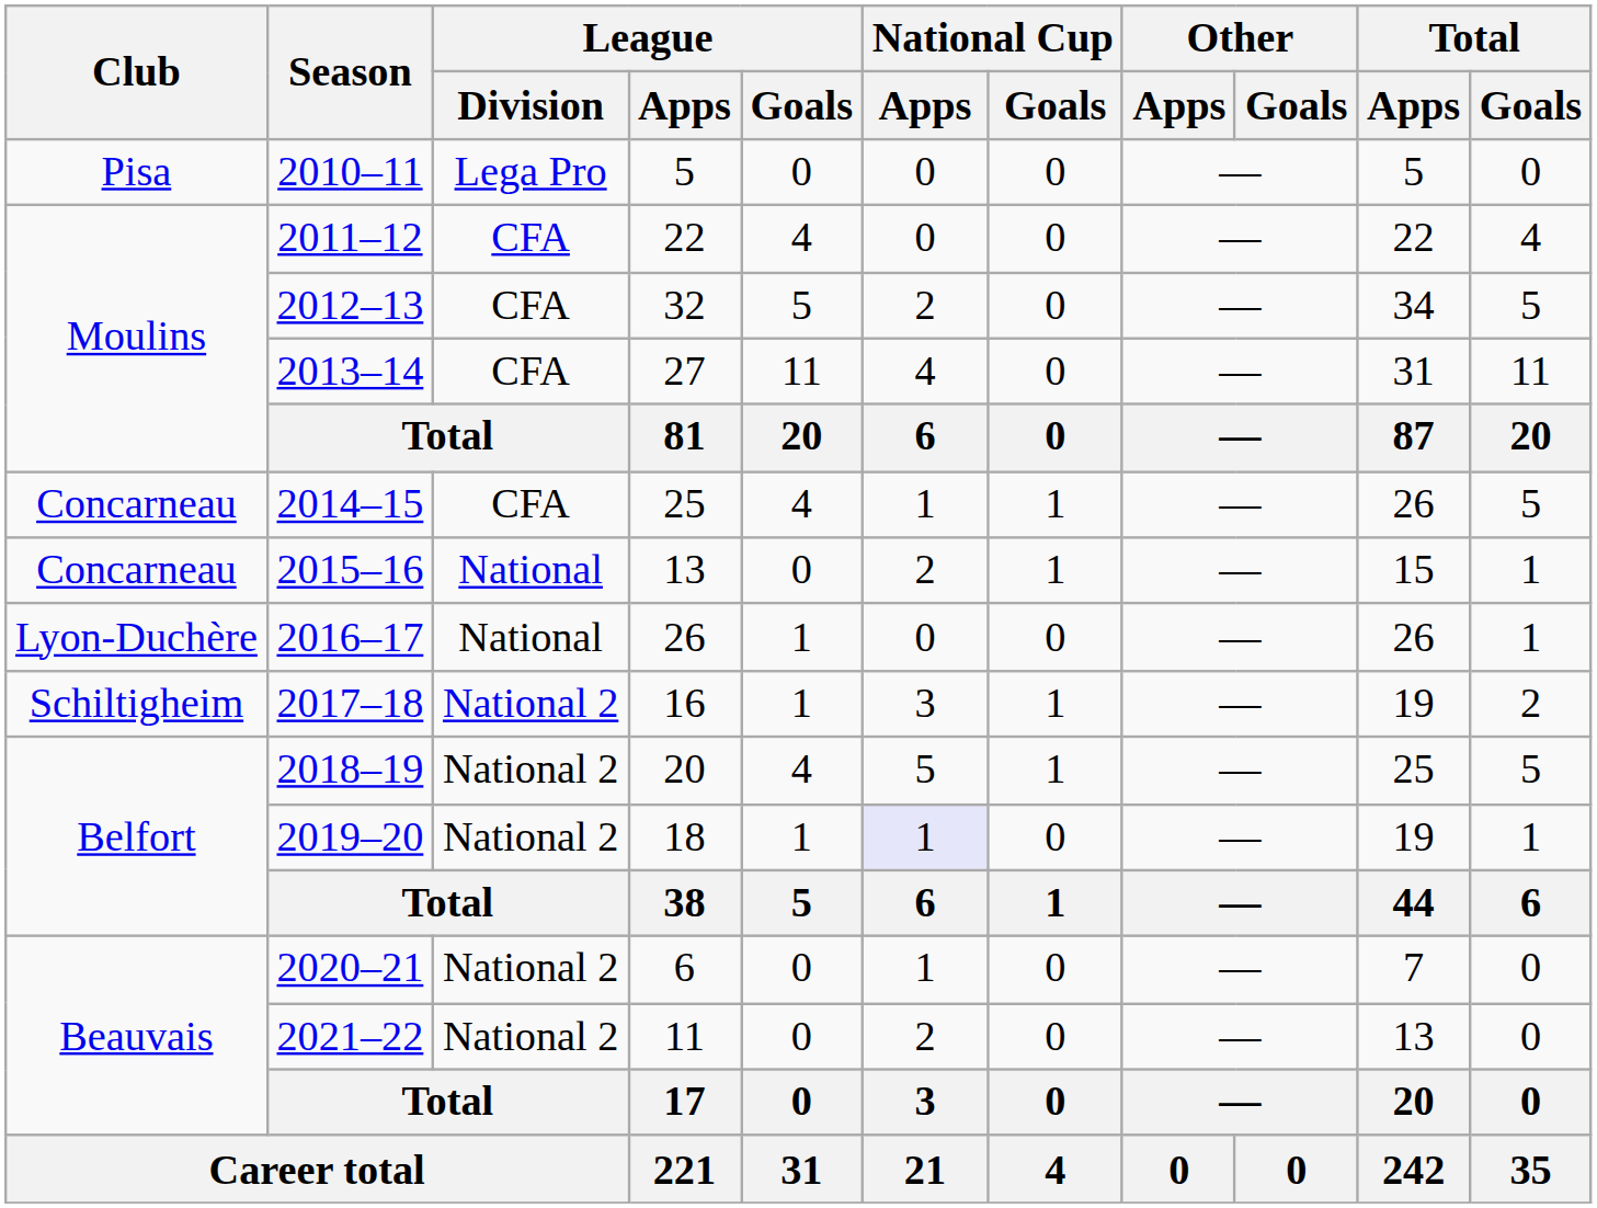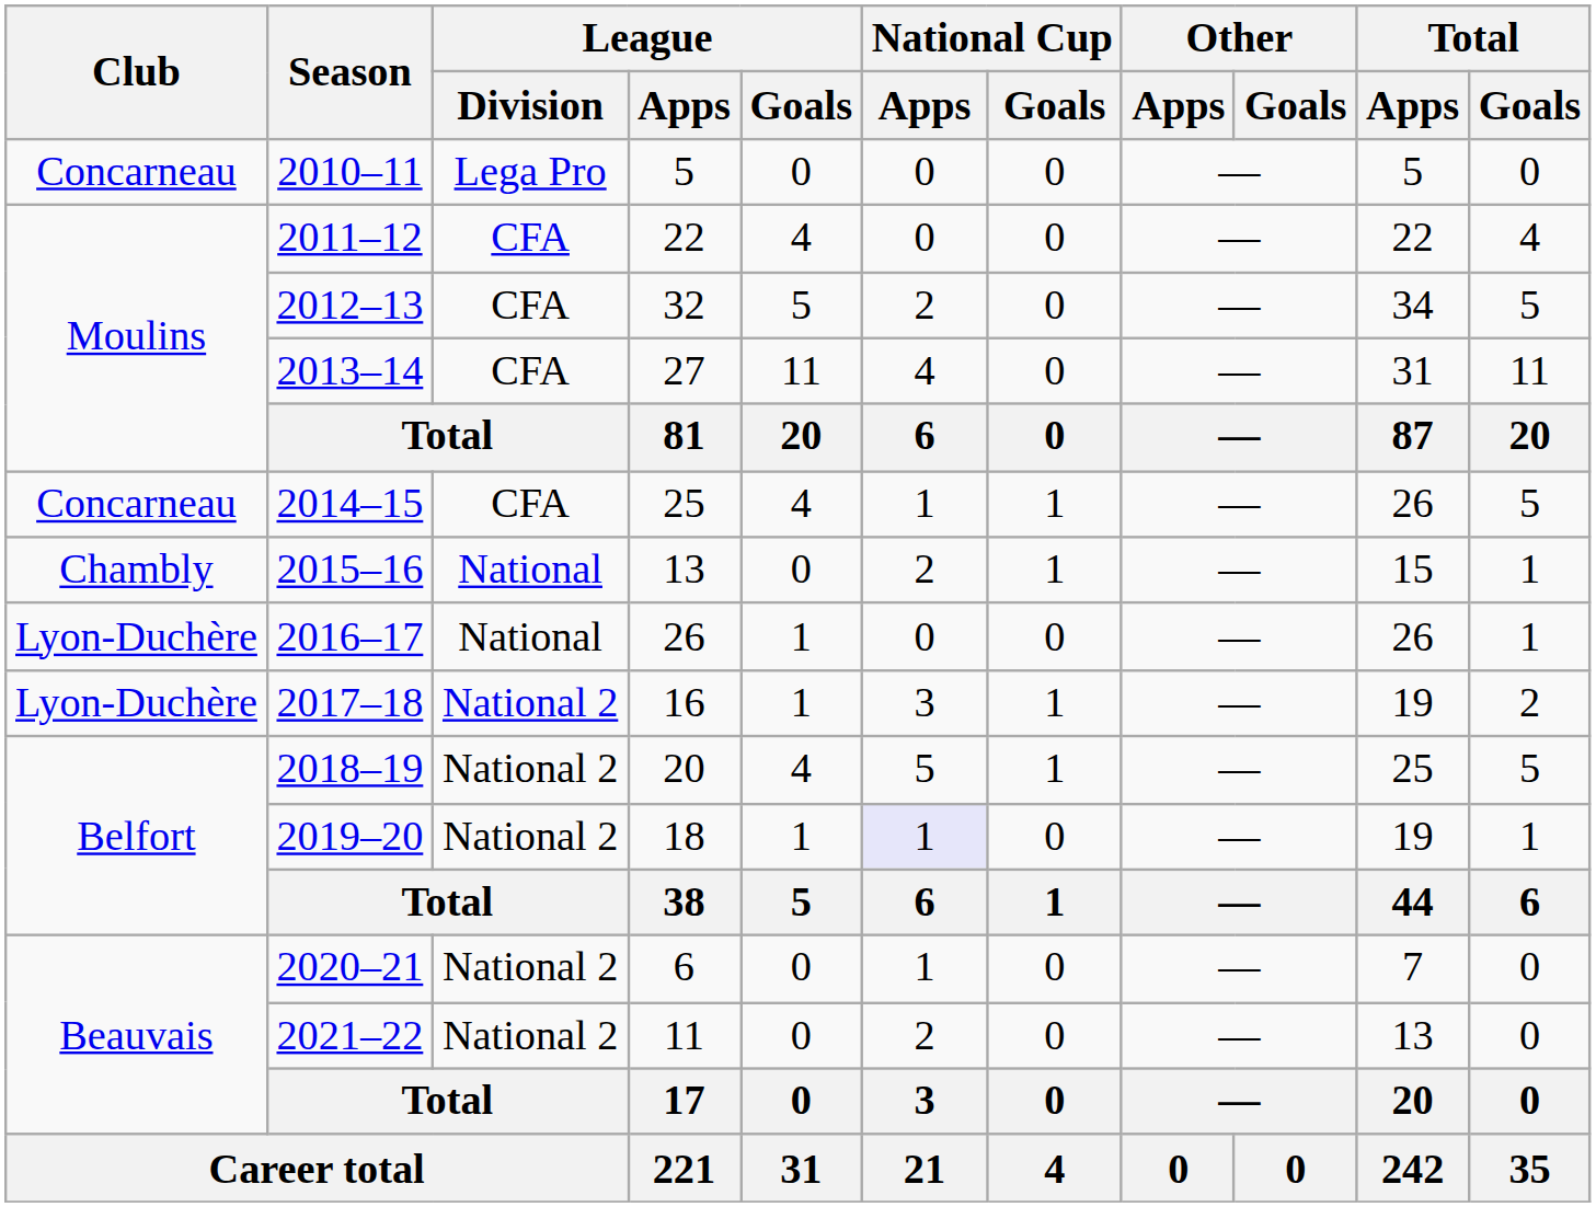 <table class="wikitable" style="text-align:center">
 <tr>
 <th rowspan="2">Club</th>
 <th rowspan="2">Season</th>
 <th colspan="3">League</th>
 <th colspan="2">National Cup</th>
 <th colspan="2">Other</th>
 <th colspan="2">Total</th>
 </tr>
 <tr>
 <th>Division</th>
 <th>Apps</th>
 <th>Goals</th>
 <th>Apps</th>
 <th>Goals</th>
 <th>Apps</th>
 <th>Goals</th>
 <th>Apps</th>
 <th>Goals</th>
 </tr>
 <tr>
-<td><a href='#'>Pisa</a></td>
+<td><a href='#'>Concarneau</a></td>
 <td><a href='#'>2010–11</a></td>
 <td><a href='#'>Lega Pro</a></td>
 <td>5</td>
 <td>0</td>
 <td>0</td>
 <td>0</td>
 <td colspan="2">—</td>
 <td>5</td>
 <td>0</td>
 </tr>
 <tr>
 <td rowspan="4"><a href='#'>Moulins</a></td>
 <td><a href='#'>2011–12</a></td>
 <td><a href='#'>CFA</a></td>
 <td>22</td>
 <td>4</td>
 <td>0</td>
 <td>0</td>
 <td colspan="2">—</td>
 <td>22</td>
 <td>4</td>
 </tr>
 <tr>
 <td><a href='#'>2012–13</a></td>
 <td>CFA</td>
 <td>32</td>
 <td>5</td>
 <td>2</td>
 <td>0</td>
 <td colspan="2">—</td>
 <td>34</td>
 <td>5</td>
 </tr>
 <tr>
 <td><a href='#'>2013–14</a></td>
 <td>CFA</td>
 <td>27</td>
 <td>11</td>
 <td>4</td>
 <td>0</td>
 <td colspan="2">—</td>
 <td>31</td>
 <td>11</td>
 </tr>
 <tr>
 <th colspan="2">Total</th>
 <th>81</th>
 <th>20</th>
 <th>6</th>
 <th>0</th>
 <th colspan="2">—</th>
 <th>87</th>
 <th>20</th>
 </tr>
 <tr>
 <td><a href='#'>Concarneau</a></td>
 <td><a href='#'>2014–15</a></td>
 <td>CFA</td>
 <td>25</td>
 <td>4</td>
 <td>1</td>
 <td>1</td>
 <td colspan="2">—</td>
 <td>26</td>
 <td>5</td>
 </tr>
 <tr>
-<td><a href='#'>Concarneau</a></td>
+<td><a href='#'>Chambly</a></td>
 <td><a href='#'>2015–16</a></td>
 <td><a href='#'>National</a></td>
 <td>13</td>
 <td>0</td>
 <td>2</td>
 <td>1</td>
 <td colspan="2">—</td>
 <td>15</td>
 <td>1</td>
 </tr>
 <tr>
 <td><a href='#'>Lyon-Duchère</a></td>
 <td><a href='#'>2016–17</a></td>
 <td>National</td>
 <td>26</td>
 <td>1</td>
 <td>0</td>
 <td>0</td>
 <td colspan="2">—</td>
 <td>26</td>
 <td>1</td>
 </tr>
 <tr>
-<td><a href='#'>Schiltigheim</a></td>
+<td><a href='#'>Lyon-Duchère</a></td>
 <td><a href='#'>2017–18</a></td>
 <td><a href='#'>National 2</a></td>
 <td>16</td>
 <td>1</td>
 <td>3</td>
 <td>1</td>
 <td colspan="2">—</td>
 <td>19</td>
 <td>2</td>
 </tr>
 <tr>
 <td rowspan="3"><a href='#'>Belfort</a></td>
 <td><a href='#'>2018–19</a></td>
 <td>National 2</td>
 <td>20</td>
 <td>4</td>
 <td>5</td>
 <td>1</td>
 <td colspan="2">—</td>
 <td>25</td>
 <td>5</td>
 </tr>
 <tr>
 <td><a href='#'>2019–20</a></td>
 <td>National 2</td>
 <td>18</td>
 <td>1</td>
 <td style="background: lavender;">1</td>
 <td>0</td>
 <td colspan="2">—</td>
 <td>19</td>
 <td>1</td>
 </tr>
 <tr>
 <th colspan="2">Total</th>
 <th>38</th>
 <th>5</th>
 <th>6</th>
 <th>1</th>
 <th colspan="2">—</th>
 <th>44</th>
 <th>6</th>
 </tr>
 <tr>
 <td rowspan="3"><a href='#'>Beauvais</a></td>
 <td><a href='#'>2020–21</a></td>
 <td>National 2</td>
 <td>6</td>
 <td>0</td>
 <td>1</td>
 <td>0</td>
 <td colspan="2">—</td>
 <td>7</td>
 <td>0</td>
 </tr>
 <tr>
 <td><a href='#'>2021–22</a></td>
 <td>National 2</td>
 <td>11</td>
 <td>0</td>
 <td>2</td>
 <td>0</td>
 <td colspan="2">—</td>
 <td>13</td>
 <td>0</td>
 </tr>
 <tr>
 <th colspan="2">Total</th>
 <th>17</th>
 <th>0</th>
 <th>3</th>
 <th>0</th>
 <th colspan="2">—</th>
 <th>20</th>
 <th>0</th>
 </tr>
 <tr>
 <th colspan="3">Career total</th>
 <th>221</th>
 <th>31</th>
 <th>21</th>
 <th>4</th>
 <th>0</th>
 <th>0</th>
 <th>242</th>
 <th>35</th>
 </tr>
 </table>
